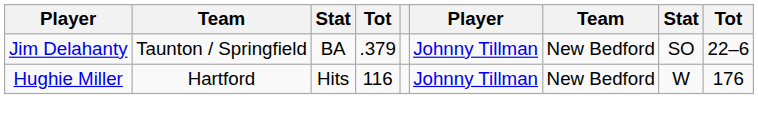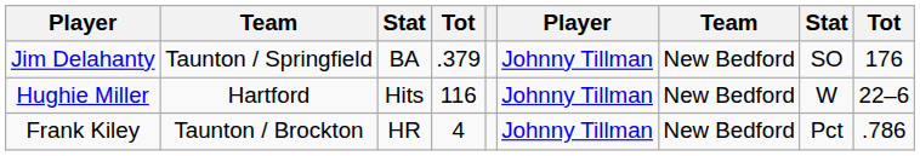 <table class="wikitable" style="text-align:center">
 <tr>
 <th>Player</th>
 <th>Team</th>
 <th>Stat</th>
 <th>Tot</th>
 <th></th>
 <th>Player</th>
 <th>Team</th>
 <th>Stat</th>
 <th>Tot</th>
 </tr>
 <tr>
 <td><a href='#'>Jim Delahanty</a></td>
 <td>Taunton / Springfield</td>
 <td>BA</td>
 <td>.379</td>
 <td></td>
 <td><a href='#'>Johnny Tillman</a></td>
 <td>New Bedford</td>
 <td>SO</td>
-<td>22–6</td>
+<td>176</td>
 </tr>
 <tr>
 <td><a href='#'>Hughie Miller</a></td>
 <td>Hartford</td>
 <td>Hits</td>
 <td>116</td>
 <td></td>
 <td><a href='#'>Johnny Tillman</a></td>
 <td>New Bedford</td>
 <td>W</td>
-<td>176</td>
+<td>22–6</td>
+</tr>
+<tr>
+<td>Frank Kiley</td>
+<td>Taunton / Brockton</td>
+<td>HR</td>
+<td>4</td>
+<td></td>
+<td><a href='#'>Johnny Tillman</a></td>
+<td>New Bedford</td>
+<td>Pct</td>
+<td>.786</td>
 </tr>
 </table>
